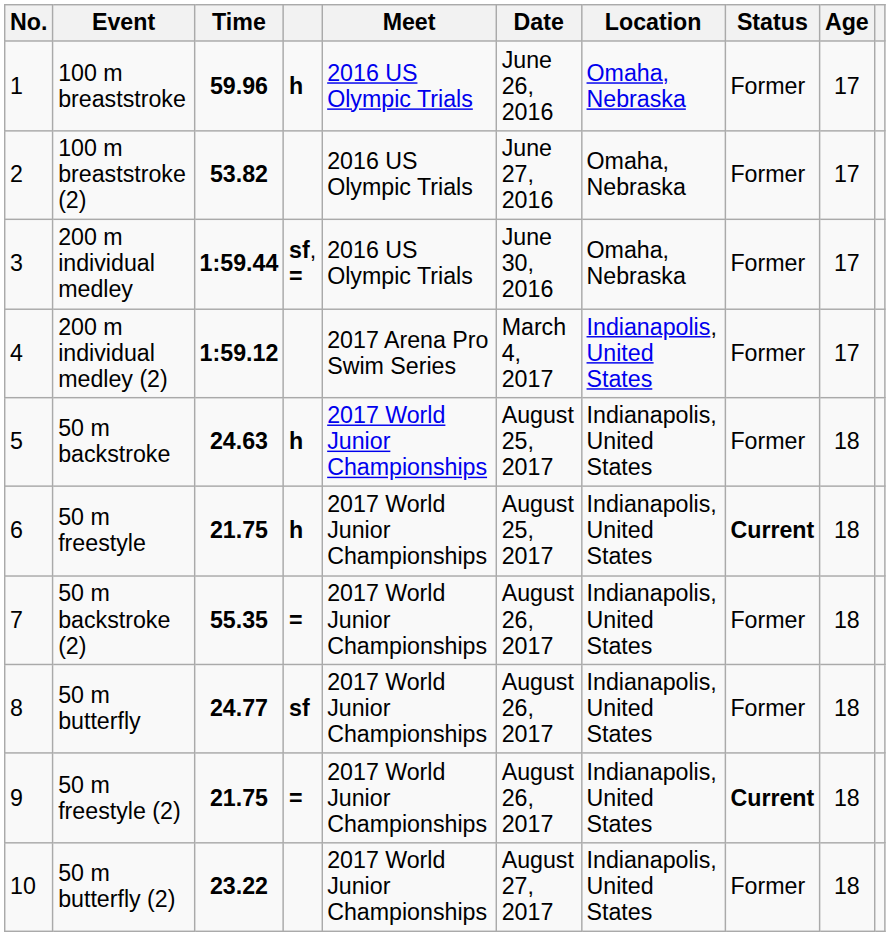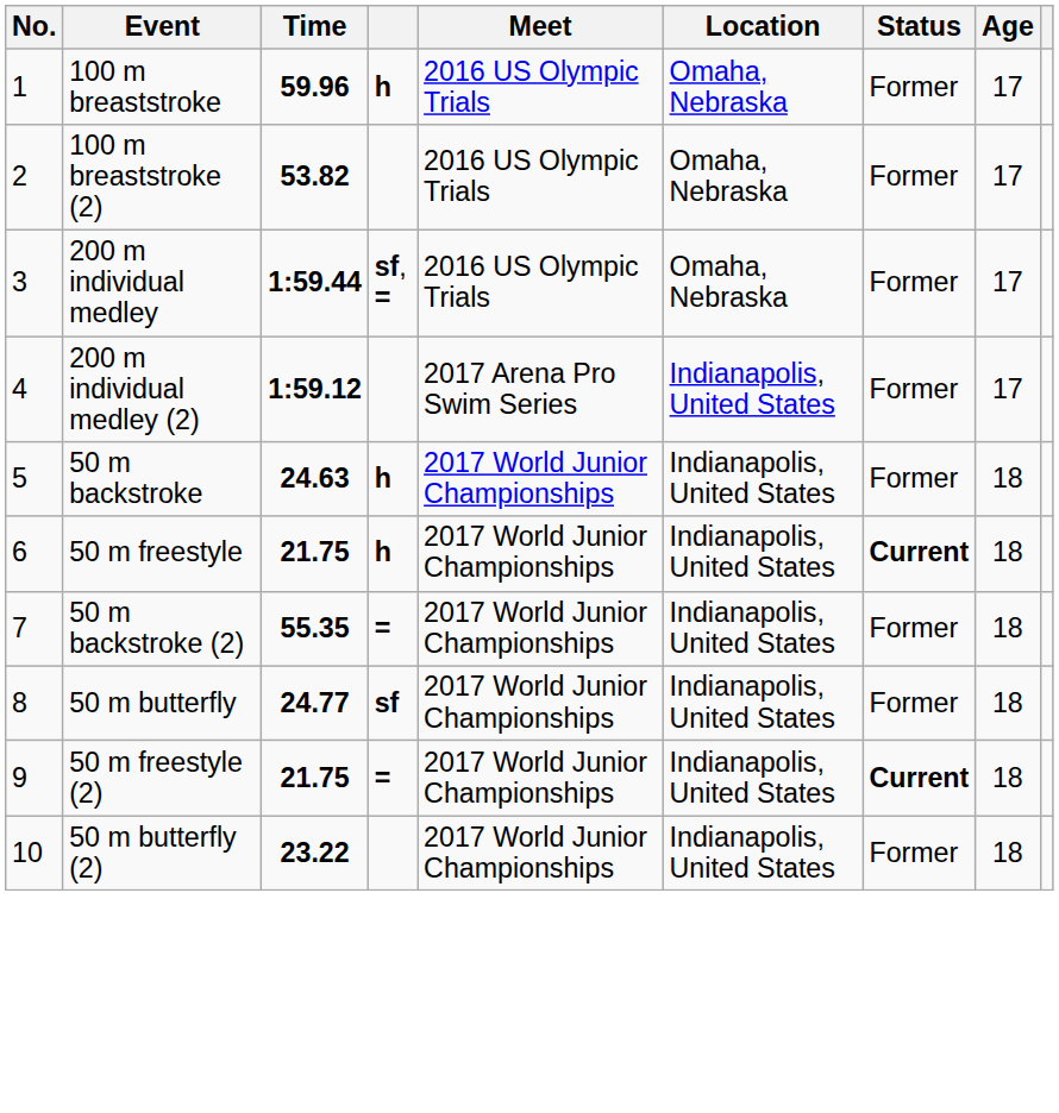 <table class="wikitable sortable">
 <tr>
 <th>No.</th>
 <th>Event</th>
 <th>Time</th>
 <th></th>
 <th>Meet</th>
-<th>Date</th>
 <th>Location</th>
 <th>Status</th>
 <th>Age</th>
 <th></th>
 </tr>
 <tr>
 <td>1</td>
 <td>100 m breaststroke</td>
 <td style="text-align:center;"><strong>59.96</strong></td>
 <td><strong>h</strong></td>
 <td><a href='#'>2016 US Olympic Trials</a></td>
-<td>June 26, 2016</td>
 <td><a href='#'>Omaha, Nebraska</a></td>
 <td>Former</td>
 <td style="text-align:center;">17</td>
 <td style="text-align:center;"></td>
 </tr>
 <tr>
 <td>2</td>
 <td>100 m breaststroke (2)</td>
 <td style="text-align:center;"><strong>53.82</strong></td>
 <td></td>
 <td>2016 US Olympic Trials</td>
-<td>June 27, 2016</td>
 <td>Omaha, Nebraska</td>
 <td>Former</td>
 <td style="text-align:center;">17</td>
 <td style="text-align:center;"></td>
 </tr>
 <tr>
 <td>3</td>
 <td>200 m individual medley</td>
 <td style="text-align:center;"><strong>1:59.44</strong></td>
 <td><strong>sf</strong>, <strong>=</strong></td>
 <td>2016 US Olympic Trials</td>
-<td>June 30, 2016</td>
 <td>Omaha, Nebraska</td>
 <td>Former</td>
 <td style="text-align:center;">17</td>
 <td style="text-align:center;"></td>
 </tr>
 <tr>
 <td>4</td>
 <td>200 m individual medley (2)</td>
 <td style="text-align:center;"><strong>1:59.12</strong></td>
 <td></td>
 <td>2017 Arena Pro Swim Series</td>
-<td>March 4, 2017</td>
 <td><a href='#'>Indianapolis</a>, <a href='#'>United States</a></td>
 <td>Former</td>
 <td style="text-align:center;">17</td>
 <td style="text-align:center;"></td>
 </tr>
 <tr>
 <td>5</td>
 <td>50 m backstroke</td>
 <td style="text-align:center;"><strong>24.63</strong></td>
 <td><strong>h</strong></td>
 <td><a href='#'>2017 World Junior Championships</a></td>
-<td>August 25, 2017</td>
 <td>Indianapolis, United States</td>
 <td>Former</td>
 <td style="text-align:center;">18</td>
 <td style="text-align:center;"></td>
 </tr>
 <tr>
 <td>6</td>
 <td>50 m freestyle</td>
 <td style="text-align:center;"><strong>21.75</strong></td>
 <td><strong>h</strong></td>
 <td>2017 World Junior Championships</td>
-<td>August 25, 2017</td>
 <td>Indianapolis, United States</td>
 <td><strong>Current</strong></td>
 <td style="text-align:center;">18</td>
 <td style="text-align:center;"></td>
 </tr>
 <tr>
 <td>7</td>
 <td>50 m backstroke (2)</td>
 <td style="text-align:center;"><strong>55.35</strong></td>
 <td><strong>=</strong></td>
 <td>2017 World Junior Championships</td>
-<td>August 26, 2017</td>
 <td>Indianapolis, United States</td>
 <td>Former</td>
 <td style="text-align:center;">18</td>
 <td style="text-align:center;"></td>
 </tr>
 <tr>
 <td>8</td>
 <td>50 m butterfly</td>
 <td style="text-align:center;"><strong>24.77</strong></td>
 <td><strong>sf</strong></td>
 <td>2017 World Junior Championships</td>
-<td>August 26, 2017</td>
 <td>Indianapolis, United States</td>
 <td>Former</td>
 <td style="text-align:center;">18</td>
 <td style="text-align:center;"></td>
 </tr>
 <tr>
 <td>9</td>
 <td>50 m freestyle (2)</td>
 <td style="text-align:center;"><strong>21.75</strong></td>
 <td><strong>=</strong></td>
 <td>2017 World Junior Championships</td>
-<td>August 26, 2017</td>
 <td>Indianapolis, United States</td>
 <td><strong>Current</strong></td>
 <td style="text-align:center;">18</td>
 <td style="text-align:center;"></td>
 </tr>
 <tr>
 <td>10</td>
 <td>50 m butterfly (2)</td>
 <td style="text-align:center;"><strong>23.22</strong></td>
 <td></td>
 <td>2017 World Junior Championships</td>
-<td>August 27, 2017</td>
 <td>Indianapolis, United States</td>
 <td>Former</td>
 <td style="text-align:center;">18</td>
 <td style="text-align:center;"></td>
 </tr>
 </table>
